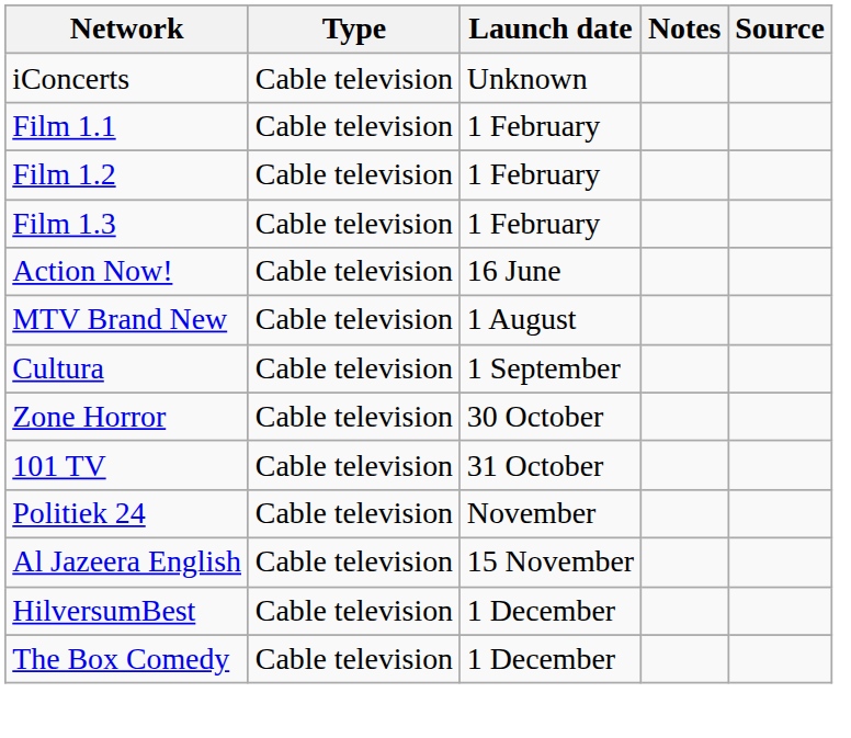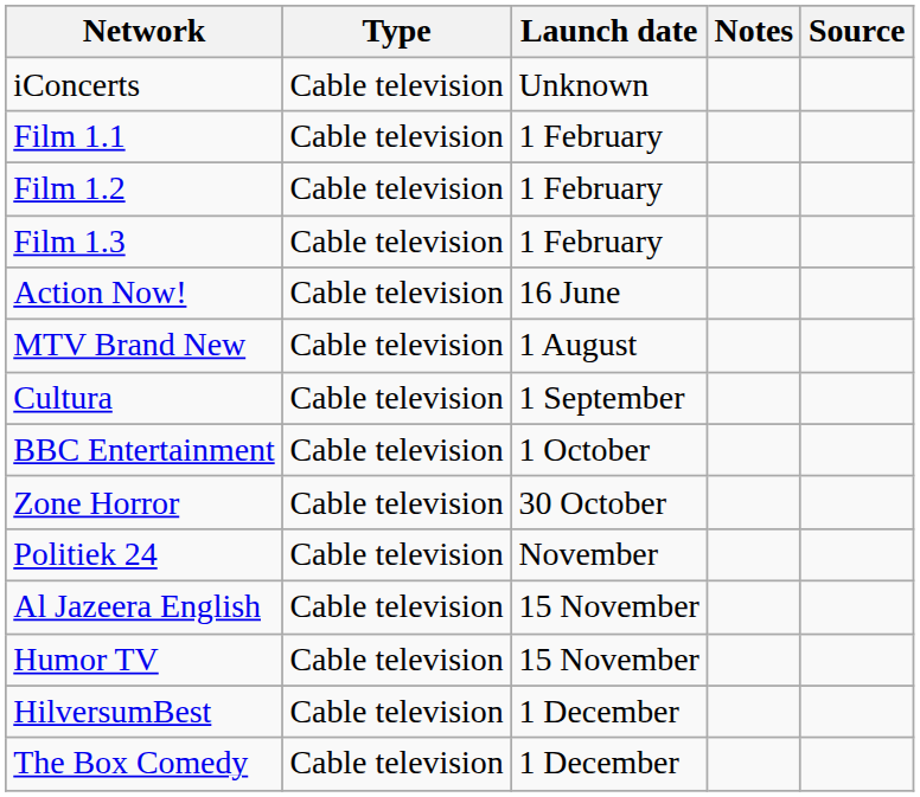 <table class="wikitable sortable">
 <tr>
 <th>Network</th>
 <th>Type</th>
 <th>Launch date</th>
 <th>Notes</th>
 <th>Source</th>
 </tr>
 <tr>
 <td>iConcerts</td>
 <td>Cable television</td>
 <td>Unknown</td>
 <td></td>
 <td></td>
 </tr>
 <tr>
 <td><a href='#'>Film 1.1</a></td>
 <td>Cable television</td>
 <td>1 February</td>
 <td></td>
 <td></td>
 </tr>
 <tr>
 <td><a href='#'>Film 1.2</a></td>
 <td>Cable television</td>
 <td>1 February</td>
 <td></td>
 <td></td>
 </tr>
 <tr>
 <td><a href='#'>Film 1.3</a></td>
 <td>Cable television</td>
 <td>1 February</td>
 <td></td>
 <td></td>
 </tr>
 <tr>
 <td><a href='#'>Action Now!</a></td>
 <td>Cable television</td>
 <td>16 June</td>
 <td></td>
 <td></td>
 </tr>
 <tr>
 <td><a href='#'>MTV Brand New</a></td>
 <td>Cable television</td>
 <td>1 August</td>
 <td></td>
 <td></td>
 </tr>
 <tr>
 <td><a href='#'>Cultura</a></td>
 <td>Cable television</td>
 <td>1 September</td>
 <td></td>
 <td></td>
 </tr>
 <tr>
-<td><a href='#'>Zone Horror</a></td>
+<td><a href='#'>BBC Entertainment</a></td>
 <td>Cable television</td>
-<td>30 October</td>
+<td>1 October</td>
 <td></td>
 <td></td>
 </tr>
 <tr>
-<td><a href='#'>101 TV</a></td>
+<td><a href='#'>Zone Horror</a></td>
 <td>Cable television</td>
-<td>31 October</td>
+<td>30 October</td>
 <td></td>
 <td></td>
 </tr>
 <tr>
 <td><a href='#'>Politiek 24</a></td>
 <td>Cable television</td>
 <td>November</td>
 <td></td>
 <td></td>
 </tr>
 <tr>
 <td><a href='#'>Al Jazeera English</a></td>
+<td>Cable television</td>
+<td>15 November</td>
+<td></td>
+<td></td>
+</tr>
+<tr>
+<td><a href='#'>Humor TV</a></td>
 <td>Cable television</td>
 <td>15 November</td>
 <td></td>
 <td></td>
 </tr>
 <tr>
 <td><a href='#'>HilversumBest</a></td>
 <td>Cable television</td>
 <td>1 December</td>
 <td></td>
 <td></td>
 </tr>
 <tr>
 <td><a href='#'>The Box Comedy</a></td>
 <td>Cable television</td>
 <td>1 December</td>
 <td></td>
 <td></td>
 </tr>
 </table>
